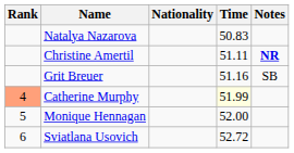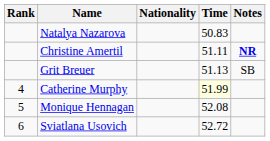 <table class="wikitable sortable" style="text-align:center">
 <tr>
 <th>Rank</th>
 <th>Name</th>
 <th>Nationality</th>
 <th>Time</th>
 <th>Notes</th>
 </tr>
 <tr>
 <td></td>
 <td align="left"><a href='#'>Natalya Nazarova</a></td>
 <td align=left></td>
 <td>50.83</td>
 <td></td>
 </tr>
 <tr>
 <td></td>
 <td align="left"><a href='#'>Christine Amertil</a></td>
 <td align=left></td>
 <td>51.11</td>
 <td><strong><a href='#'>NR</a></strong></td>
 </tr>
 <tr>
 <td></td>
 <td align="left"><a href='#'>Grit Breuer</a></td>
 <td align=left></td>
-<td>51.16</td>
+<td>51.13</td>
 <td>SB</td>
 </tr>
 <tr>
-<td style="background: lightsalmon;">4</td>
+<td>4</td>
 <td align="left"><a href='#'>Catherine Murphy</a></td>
 <td align=left></td>
 <td style="background: lightyellow;">51.99</td>
 <td></td>
 </tr>
 <tr>
 <td>5</td>
 <td align="left"><a href='#'>Monique Hennagan</a></td>
 <td align=left></td>
-<td>52.00</td>
+<td>52.08</td>
 <td></td>
 </tr>
 <tr>
 <td>6</td>
 <td align="left"><a href='#'>Sviatlana Usovich</a></td>
 <td align=left></td>
 <td>52.72</td>
 <td></td>
 </tr>
 </table>
